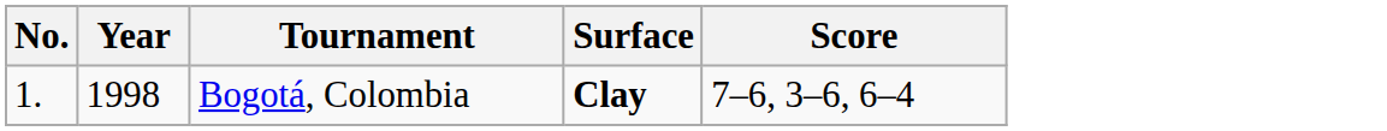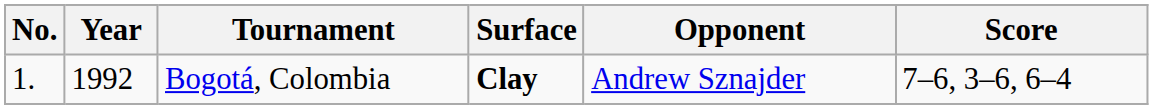 <table class="sortable wikitable" style=font-size:97%>
 <tr>
 <th style="width:20px" class="unsortable">No.</th>
 <th style="width:40px">Year</th>
 <th style="width:150px">Tournament</th>
 <th style="width:50px">Surface</th>
+<th style="width:150px">Opponent</th>
 <th style="width:120px" class="unsortable">Score</th>
 </tr>
 <tr>
 <td>1.</td>
-<td>1998</td>
+<td>1992</td>
 <td><a href='#'>Bogotá</a>, Colombia</td>
 <td><strong>Clay</strong></td>
+<td> <a href='#'>Andrew Sznajder</a></td>
 <td>7–6, 3–6, 6–4</td>
 </tr>
 </table>
